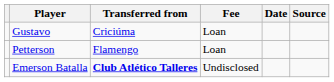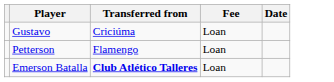 <table class="wikitable plainrowheaders sortable">
 <tr>
 <th></th>
 <th scope="col">Player</th>
 <th>Transferred from</th>
 <th style="width: 80px;">Fee</th>
 <th scope="col">Date</th>
-<th scope="col">Source</th>
 </tr>
 <tr>
 <td align="center"></td>
 <td> <a href='#'>Gustavo</a></td>
 <td> <a href='#'>Criciúma</a></td>
 <td>Loan</td>
-<td></td>
 <td></td>
 </tr>
 <tr>
 <td align="center"></td>
 <td> <a href='#'>Petterson</a></td>
 <td> <a href='#'>Flamengo</a></td>
 <td>Loan</td>
 <td></td>
-<td></td>
 </tr>
 <tr>
 <td align="center"></td>
 <td> <a href='#'>Emerson Batalla</a></td>
 <td><strong> <a href='#'>Club Atlético Talleres</a></strong></td>
-<td>Undisclosed</td>
-<td></td>
+<td>Loan</td>
 <td></td>
 </tr>
 </table>
